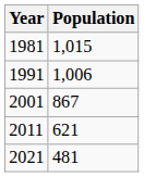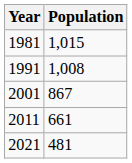 <table class="wikitable">
 <tr>
 <th>Year</th>
 <th>Population</th>
 </tr>
 <tr>
 <td>1981</td>
 <td>1,015</td>
 </tr>
 <tr>
 <td>1991</td>
-<td>1,006</td>
+<td>1,008</td>
 </tr>
 <tr>
 <td>2001</td>
 <td>867</td>
 </tr>
 <tr>
 <td>2011</td>
-<td>621</td>
+<td>661</td>
 </tr>
 <tr>
 <td>2021</td>
 <td>481</td>
 </tr>
 </table>
